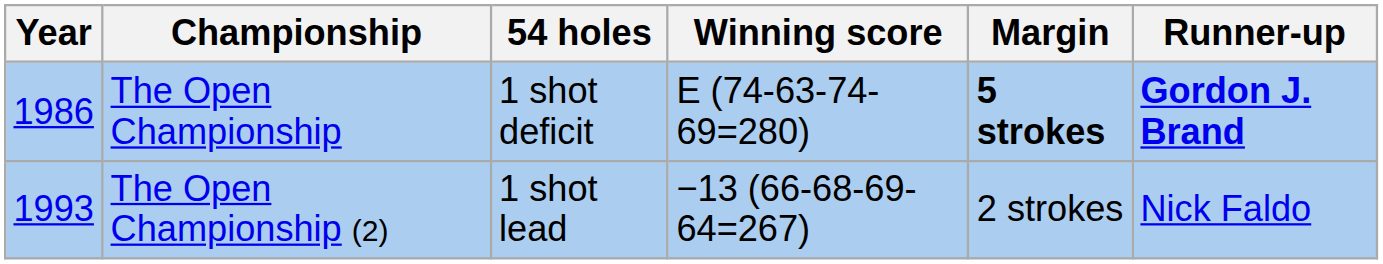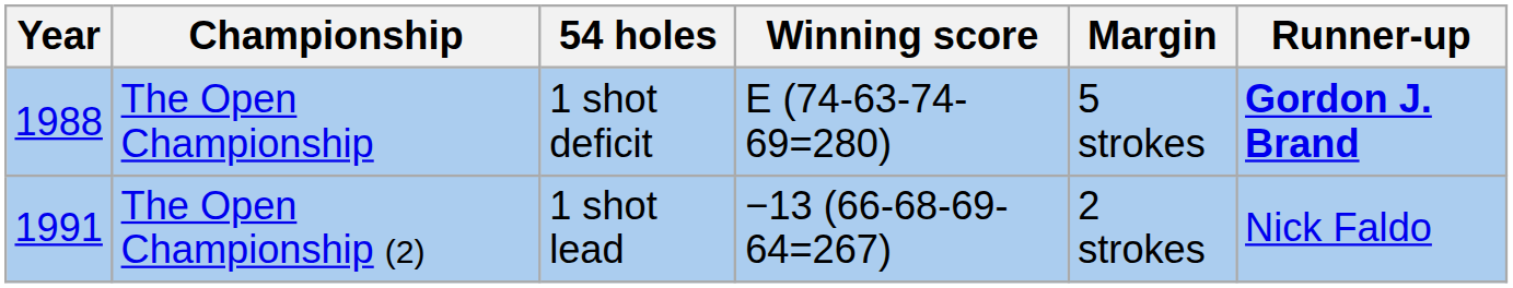 <table class="wikitable">
 <tr>
 <th>Year</th>
 <th>Championship</th>
 <th>54 holes</th>
 <th>Winning score</th>
 <th>Margin</th>
 <th>Runner-up</th>
 </tr>
 <tr style="background:#abcdef;">
-<td><a href='#'>1986</a></td>
+<td><a href='#'>1988</a></td>
 <td><a href='#'>The Open Championship</a></td>
 <td>1 shot deficit</td>
 <td>E (74-63-74-69=280)</td>
-<td><strong>5 strokes</strong></td>
+<td>5 strokes</td>
 <td><strong> <a href='#'>Gordon J. Brand</a></strong></td>
 </tr>
 <tr style="background:#abcdef;">
-<td><a href='#'>1993</a></td>
+<td><a href='#'>1991</a></td>
 <td><a href='#'>The Open Championship</a> <small>(2)</small></td>
 <td>1 shot lead</td>
 <td>−13 (66-68-69-64=267)</td>
 <td>2 strokes</td>
 <td> <a href='#'>Nick Faldo</a></td>
 </tr>
 </table>
